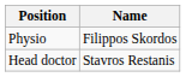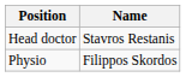 <table class="wikitable">
 <tr>
 <th>Position</th>
 <th>Name</th>
 </tr>
 <tr>
+<td>Head doctor</td>
+<td>Stavros Restanis</td>
+</tr>
+<tr>
 <td>Physio</td>
 <td>Filippos Skordos</td>
 </tr>
-<tr>
-<td>Head doctor</td>
-<td>Stavros Restanis</td>
-</tr>
 </table>
